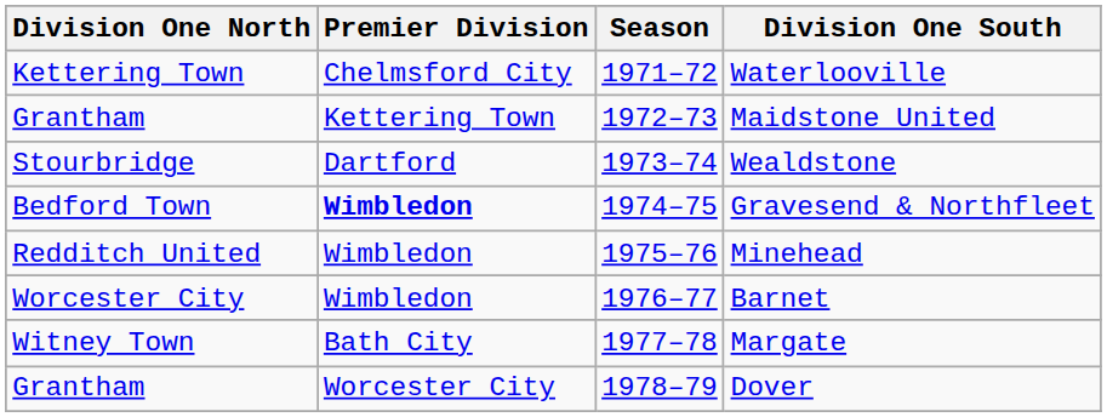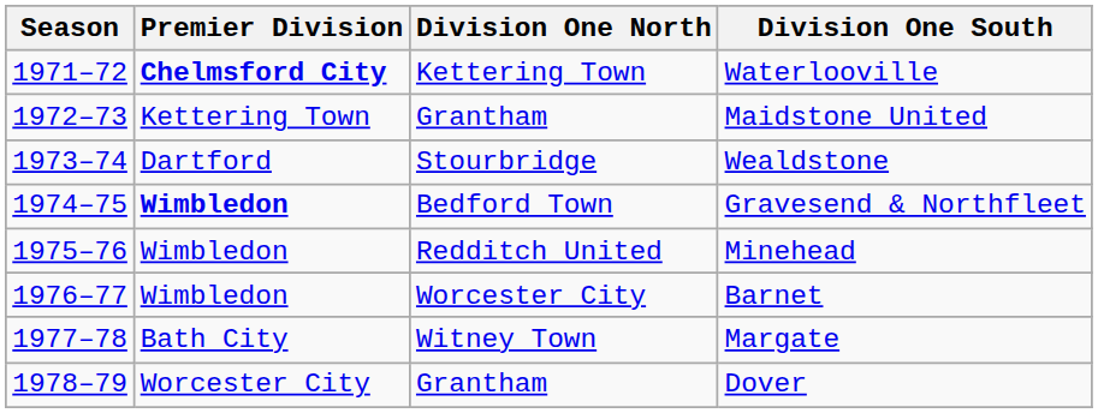 <table class="wikitable" style="text-align: left">
 <tr>
+<th>Season</th>
+<th>Premier Division</th>
 <th>Division One North</th>
-<th>Premier Division</th>
-<th>Season</th>
 <th>Division One South</th>
 </tr>
 <tr>
+<td><a href='#'>1971–72</a></td>
+<td><strong><a href='#'>Chelmsford City</a></strong></td>
 <td><a href='#'>Kettering Town</a></td>
-<td><a href='#'>Chelmsford City</a></td>
-<td><a href='#'>1971–72</a></td>
 <td><a href='#'>Waterlooville</a></td>
 </tr>
 <tr>
+<td><a href='#'>1972–73</a></td>
+<td><a href='#'>Kettering Town</a></td>
 <td><a href='#'>Grantham</a></td>
-<td><a href='#'>Kettering Town</a></td>
-<td><a href='#'>1972–73</a></td>
 <td><a href='#'>Maidstone United</a></td>
 </tr>
 <tr>
+<td><a href='#'>1973–74</a></td>
+<td><a href='#'>Dartford</a></td>
 <td><a href='#'>Stourbridge</a></td>
-<td><a href='#'>Dartford</a></td>
-<td><a href='#'>1973–74</a></td>
 <td><a href='#'>Wealdstone</a></td>
 </tr>
 <tr>
+<td><a href='#'>1974–75</a></td>
+<td><strong><a href='#'>Wimbledon</a></strong></td>
 <td><a href='#'>Bedford Town</a></td>
-<td><strong><a href='#'>Wimbledon</a></strong></td>
-<td><a href='#'>1974–75</a></td>
 <td><a href='#'>Gravesend & Northfleet</a></td>
 </tr>
 <tr>
+<td><a href='#'>1975–76</a></td>
+<td><a href='#'>Wimbledon</a></td>
 <td><a href='#'>Redditch United</a></td>
-<td><a href='#'>Wimbledon</a></td>
-<td><a href='#'>1975–76</a></td>
 <td><a href='#'>Minehead</a></td>
 </tr>
 <tr>
+<td><a href='#'>1976–77</a></td>
+<td><a href='#'>Wimbledon</a></td>
 <td><a href='#'>Worcester City</a></td>
-<td><a href='#'>Wimbledon</a></td>
-<td><a href='#'>1976–77</a></td>
 <td><a href='#'>Barnet</a></td>
 </tr>
 <tr>
+<td><a href='#'>1977–78</a></td>
+<td><a href='#'>Bath City</a></td>
 <td><a href='#'>Witney Town</a></td>
-<td><a href='#'>Bath City</a></td>
-<td><a href='#'>1977–78</a></td>
 <td><a href='#'>Margate</a></td>
 </tr>
 <tr>
+<td><a href='#'>1978–79</a></td>
+<td><a href='#'>Worcester City</a></td>
 <td><a href='#'>Grantham</a></td>
-<td><a href='#'>Worcester City</a></td>
-<td><a href='#'>1978–79</a></td>
 <td><a href='#'>Dover</a></td>
 </tr>
 </table>
